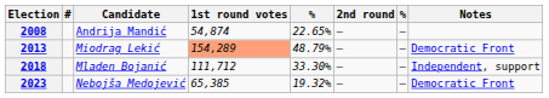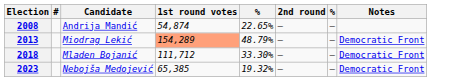 <table class="wikitable">
 <tr>
 <th>Election</th>
 <th>#</th>
 <th>Candidate</th>
 <th>1st round votes</th>
 <th>%</th>
 <th>2nd round</th>
 <th>%</th>
 <th>Notes</th>
 </tr>
 <tr>
 <th><a href='#'>2008</a></th>
 <td></td>
 <td><a href='#'>Andrija Mandić</a></td>
 <td><em>54,874</em></td>
 <td><em>22.65%</em></td>
 <td><em>—</em></td>
 <td><em>—</em></td>
 <td></td>
 </tr>
 <tr>
 <th><a href='#'>2013</a></th>
 <td></td>
 <td><em><a href='#'>Miodrag Lekić</a></em></td>
 <td style="background: lightsalmon;"><em>154,289</em></td>
 <td><em>48.79%</em></td>
 <td><em>—</em></td>
 <td><em>—</em></td>
 <td><a href='#'>Democratic Front</a></td>
 </tr>
 <tr>
 <th><a href='#'>2018</a></th>
 <td></td>
 <td><em><a href='#'>Mladen Bojanić</a></em></td>
 <td><em>111,712</em></td>
 <td><em>33.30%</em></td>
 <td><em>—</em></td>
 <td><em>—</em></td>
-<td><a href='#'>Independent</a>, support</td>
+<td><a href='#'>Democratic Front</a></td>
 </tr>
 <tr>
 <th><a href='#'>2023</a></th>
 <td></td>
 <td><em><a href='#'>Nebojša Medojević</a></em></td>
 <td><em>65,385</em></td>
 <td><em>19.32%</em></td>
 <td><em>—</em></td>
 <td><em>—</em></td>
 <td><a href='#'>Democratic Front</a></td>
 </tr>
 </table>
